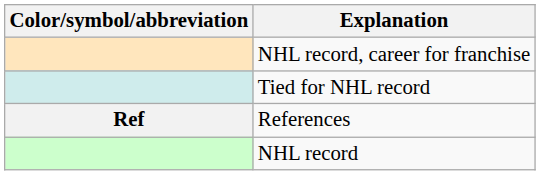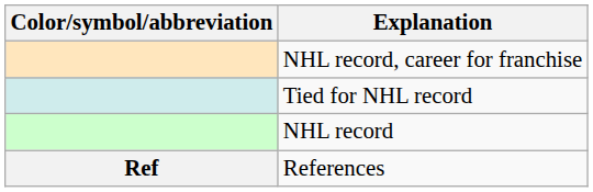 <table class="wikitable">
 <tr>
 <th scope="col">Color/symbol/abbreviation</th>
 <th scope="col">Explanation</th>
 </tr>
 <tr>
 <th scope="row" style="background:#FFE6BD"></th>
 <td>NHL record, career for franchise</td>
 </tr>
 <tr>
 <th scope="row" style="background:#CFECEC"></th>
 <td>Tied for NHL record</td>
 </tr>
 <tr>
+<th scope="row" style="background:#CCFFCC"></th>
+<td>NHL record</td>
+</tr>
+<tr>
 <th scope="row">Ref</th>
 <td>References</td>
 </tr>
-<tr>
-<th scope="row" style="background:#CCFFCC"></th>
-<td>NHL record</td>
-</tr>
 </table>
